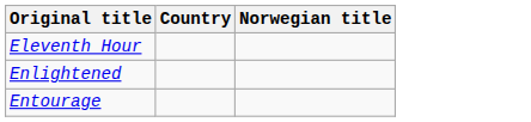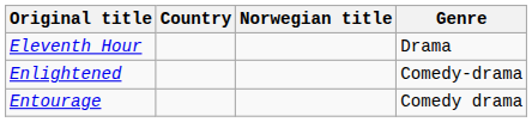 <table class="wikitable">
 <tr>
 <th>Original title</th>
 <th>Country</th>
 <th>Norwegian title</th>
+<th>Genre</th>
 </tr>
 <tr>
 <td><em><a href='#'>Eleventh Hour</a></em></td>
 <td></td>
 <td></td>
+<td>Drama</td>
 </tr>
 <tr>
 <td><em><a href='#'>Enlightened</a></em></td>
 <td></td>
 <td></td>
+<td>Comedy-drama</td>
 </tr>
 <tr>
 <td><em><a href='#'>Entourage</a></em></td>
 <td></td>
 <td></td>
+<td>Comedy drama</td>
 </tr>
 </table>
